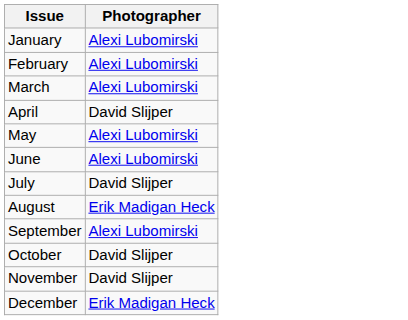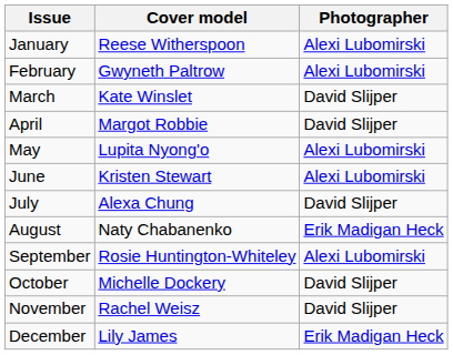 <table class="sortable wikitable">
 <tr>
 <th>Issue</th>
+<th>Cover model</th>
 <th>Photographer</th>
 </tr>
 <tr>
 <td>January</td>
+<td><a href='#'>Reese Witherspoon</a></td>
 <td><a href='#'>Alexi Lubomirski</a></td>
 </tr>
 <tr>
 <td>February</td>
+<td><a href='#'>Gwyneth Paltrow</a></td>
 <td><a href='#'>Alexi Lubomirski</a></td>
 </tr>
 <tr>
 <td>March</td>
-<td><a href='#'>Alexi Lubomirski</a></td>
+<td><a href='#'>Kate Winslet</a></td>
+<td>David Slijper</td>
 </tr>
 <tr>
 <td>April</td>
+<td><a href='#'>Margot Robbie</a></td>
 <td>David Slijper</td>
 </tr>
 <tr>
 <td>May</td>
+<td><a href='#'>Lupita Nyong'o</a></td>
 <td><a href='#'>Alexi Lubomirski</a></td>
 </tr>
 <tr>
 <td>June</td>
+<td><a href='#'>Kristen Stewart</a></td>
 <td><a href='#'>Alexi Lubomirski</a></td>
 </tr>
 <tr>
 <td>July</td>
+<td><a href='#'>Alexa Chung</a></td>
 <td>David Slijper</td>
 </tr>
 <tr>
 <td>August</td>
+<td>Naty Chabanenko</td>
 <td><a href='#'>Erik Madigan Heck</a></td>
 </tr>
 <tr>
 <td>September</td>
+<td><a href='#'>Rosie Huntington-Whiteley</a></td>
 <td><a href='#'>Alexi Lubomirski</a></td>
 </tr>
 <tr>
 <td>October</td>
+<td><a href='#'>Michelle Dockery</a></td>
 <td>David Slijper</td>
 </tr>
 <tr>
 <td>November</td>
+<td><a href='#'>Rachel Weisz</a></td>
 <td>David Slijper</td>
 </tr>
 <tr>
 <td>December</td>
+<td><a href='#'>Lily James</a></td>
 <td><a href='#'>Erik Madigan Heck</a></td>
 </tr>
 </table>
